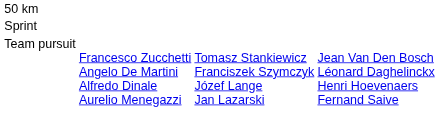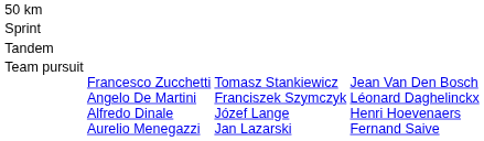 <table>
 <tr n>
 <td>50 km <br> </td>
 <td></td>
 <td></td>
 <td></td>
 </tr>
 <tr>
 <td>Sprint <br> </td>
 <td></td>
 <td></td>
 <td></td>
 </tr>
 <tr valign="top">
+<td>Tandem <br> </td>
+<td></td>
+<td></td>
+<td></td>
+</tr>
+<tr valign="top">
 <td>Team pursuit <br> </td>
 <td><br><a href='#'>Francesco Zucchetti</a><br><a href='#'>Angelo De Martini</a><br><a href='#'>Alfredo Dinale</a><br><a href='#'>Aurelio Menegazzi</a></td>
 <td><br><a href='#'>Tomasz Stankiewicz</a><br><a href='#'>Franciszek Szymczyk</a><br><a href='#'>Józef Lange</a><br><a href='#'>Jan Lazarski</a></td>
 <td><br><a href='#'>Jean Van Den Bosch</a><br><a href='#'>Léonard Daghelinckx</a><br><a href='#'>Henri Hoevenaers</a><br><a href='#'>Fernand Saive</a></td>
 </tr>
 </table>
